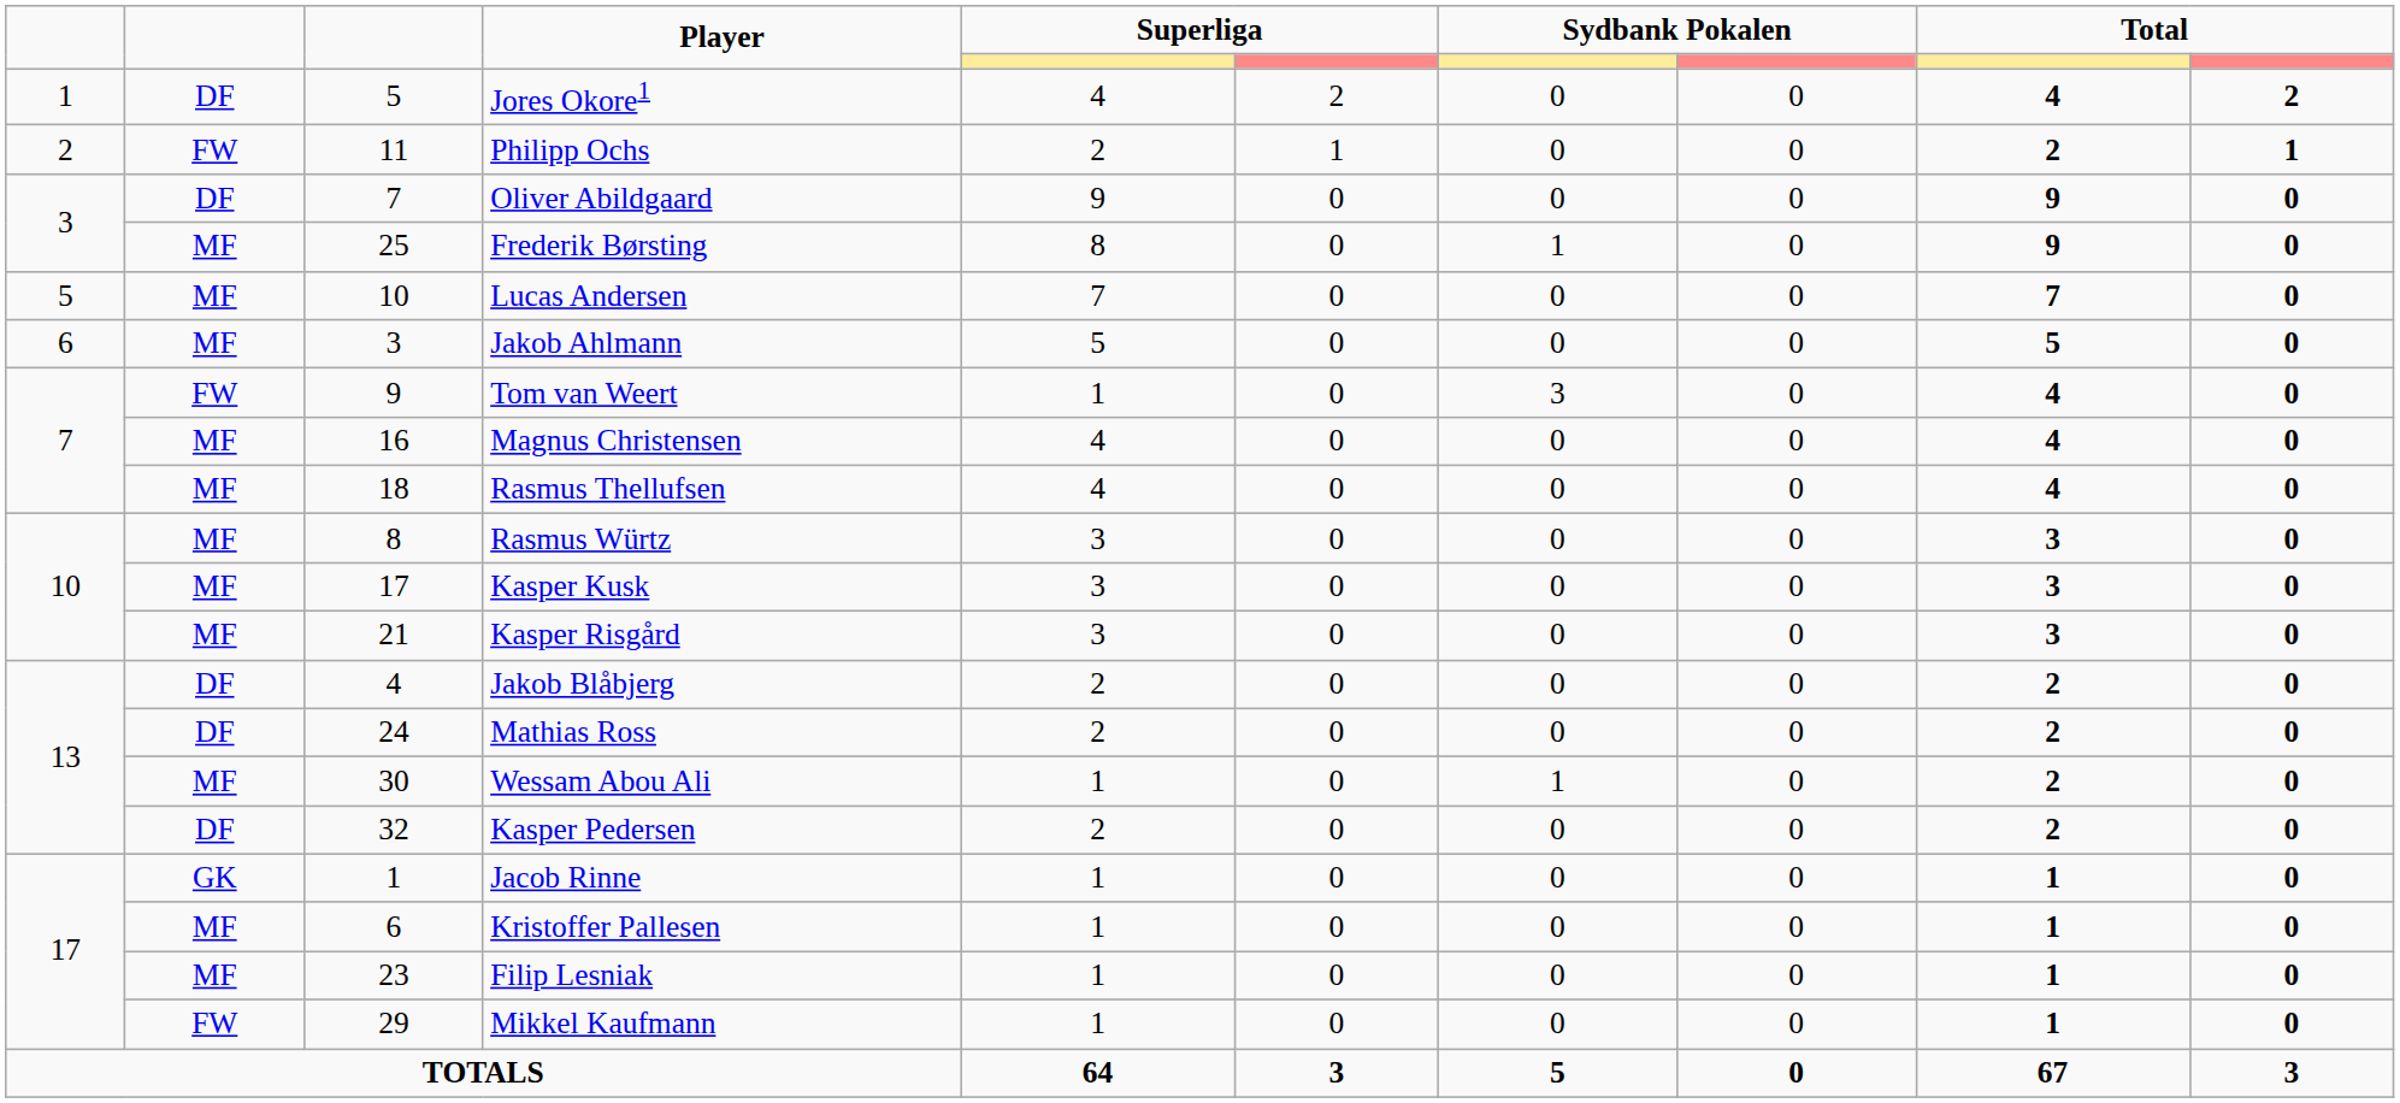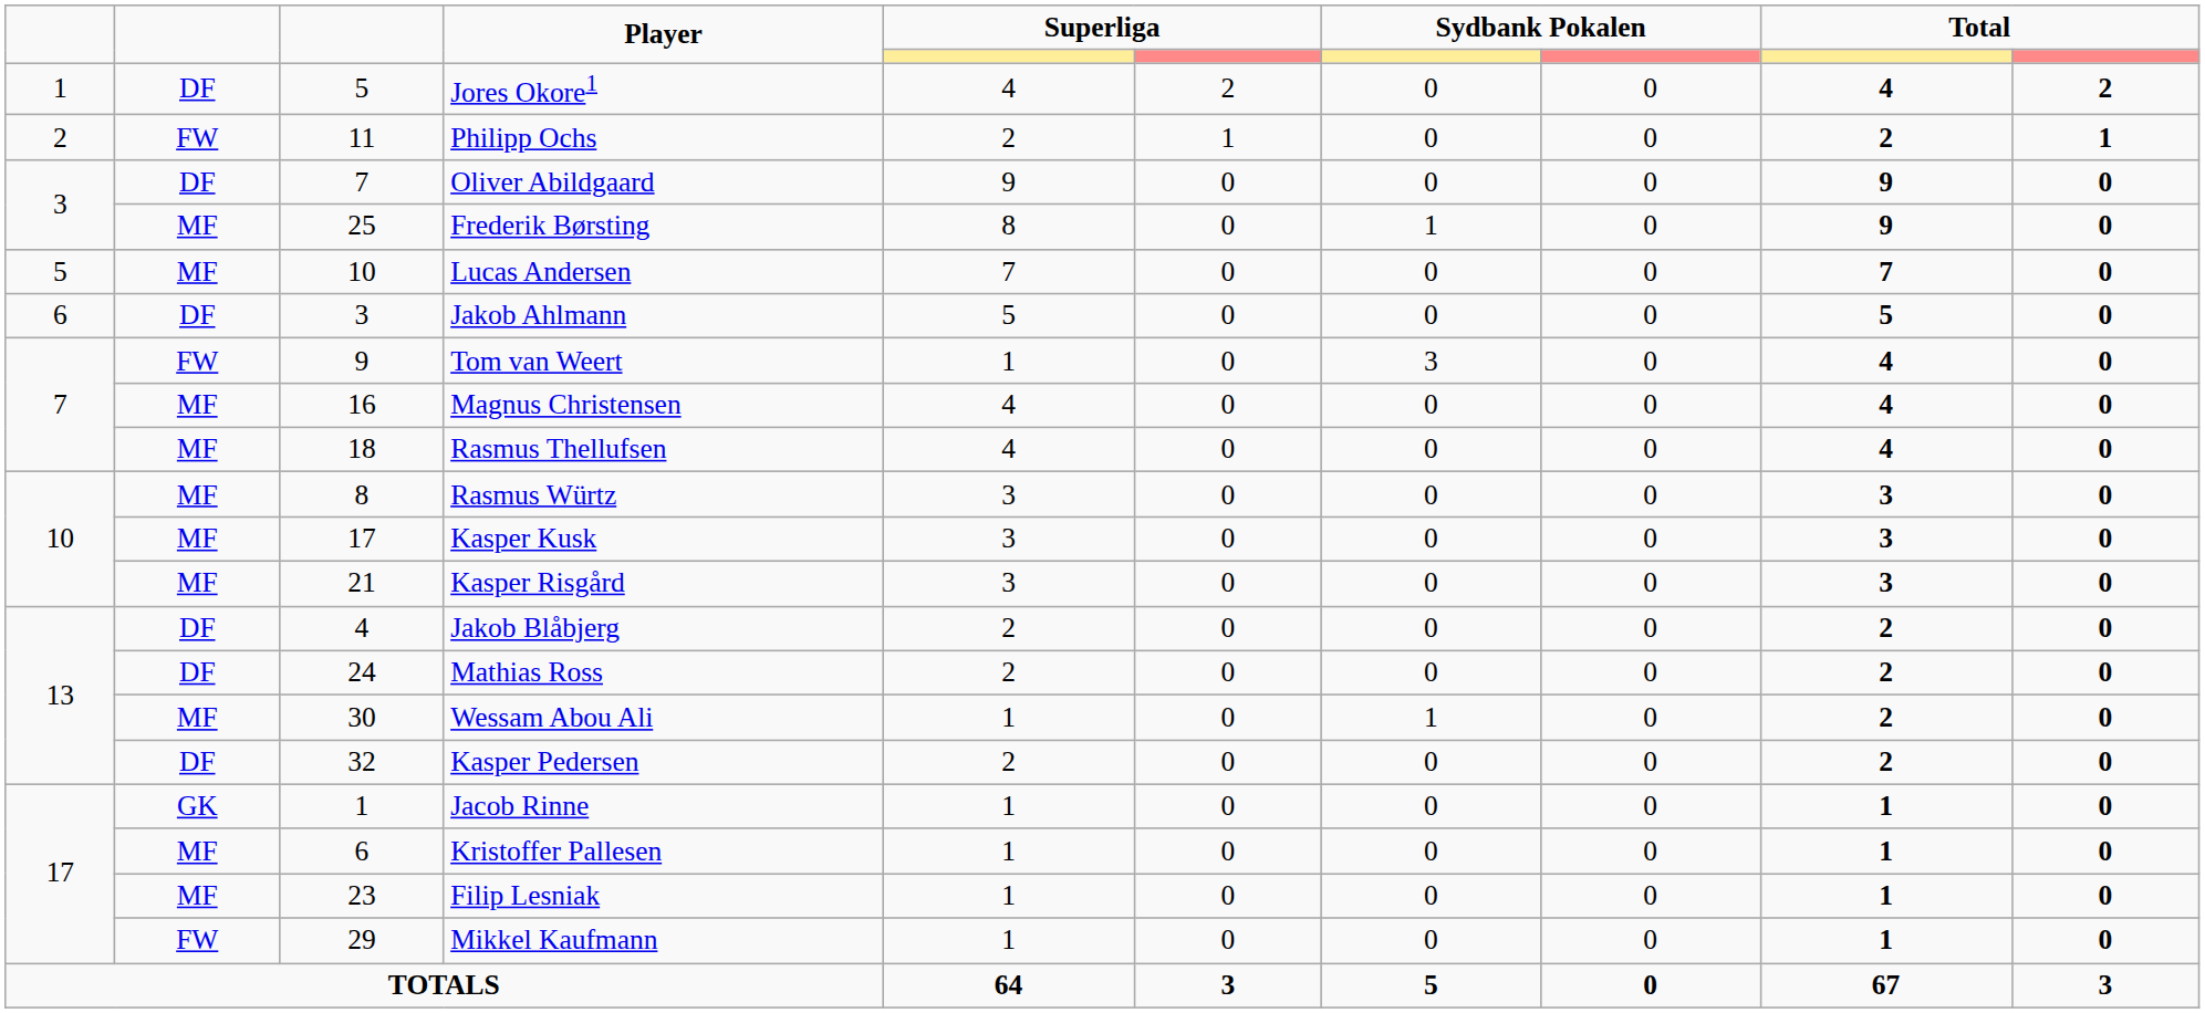 <table class="wikitable" style="text-align:center;">
 <tr>
 <td rowspan="2"  style="width:2%;"><strong></strong></td>
 <td rowspan="2"  style="width:3%;"><strong></strong></td>
 <td rowspan="2"  style="width:3%;"><strong></strong></td>
 <td rowspan="2"  style="width:8%;"><strong>Player</strong></td>
 <td colspan="2"  style="width:8%;"><strong>Superliga</strong></td>
 <td colspan="2"  style="width:8%;"><strong>Sydbank Pokalen</strong></td>
 <td colspan="2"  style="width:8%;"><strong>Total</strong></td>
 </tr>
 <tr>
 <th style="width:10px; background:#fe9;"></th>
 <th style="width:10px; background:#ff8888;"></th>
 <th style="width:10px; background:#fe9;"></th>
 <th style="width:10px; background:#ff8888;"></th>
 <th style="width:10px; background:#fe9;"></th>
 <th style="width:10px; background:#ff8888;"></th>
 </tr>
 <tr>
 <td rowspan=1>1</td>
 <td><a href='#'>DF</a></td>
 <td>5</td>
 <td align=left> <a href='#'>Jores Okore</a><sup><a href='#'>1</a></sup></td>
 <td>4</td>
 <td>2</td>
 <td>0</td>
 <td>0</td>
 <td><strong>4</strong></td>
 <td><strong>2</strong></td>
 </tr>
 <tr>
 <td rowspan=1>2</td>
 <td><a href='#'>FW</a></td>
 <td>11</td>
 <td align=left> <a href='#'>Philipp Ochs</a></td>
 <td>2</td>
 <td>1</td>
 <td>0</td>
 <td>0</td>
 <td><strong>2</strong></td>
 <td><strong>1</strong></td>
 </tr>
 <tr>
 <td rowspan=2>3</td>
 <td><a href='#'>DF</a></td>
 <td>7</td>
 <td align=left> <a href='#'>Oliver Abildgaard</a></td>
 <td>9</td>
 <td>0</td>
 <td>0</td>
 <td>0</td>
 <td><strong>9</strong></td>
 <td><strong>0</strong></td>
 </tr>
 <tr>
 <td><a href='#'>MF</a></td>
 <td>25</td>
 <td align=left> <a href='#'>Frederik Børsting</a></td>
 <td>8</td>
 <td>0</td>
 <td>1</td>
 <td>0</td>
 <td><strong>9</strong></td>
 <td><strong>0</strong></td>
 </tr>
 <tr>
 <td rowspan=1>5</td>
 <td><a href='#'>MF</a></td>
 <td>10</td>
 <td align=left> <a href='#'>Lucas Andersen</a></td>
 <td>7</td>
 <td>0</td>
 <td>0</td>
 <td>0</td>
 <td><strong>7</strong></td>
 <td><strong>0</strong></td>
 </tr>
 <tr>
 <td rowspan=1>6</td>
-<td><a href='#'>MF</a></td>
+<td><a href='#'>DF</a></td>
 <td>3</td>
 <td align=left> <a href='#'>Jakob Ahlmann</a></td>
 <td>5</td>
 <td>0</td>
 <td>0</td>
 <td>0</td>
 <td><strong>5</strong></td>
 <td><strong>0</strong></td>
 </tr>
 <tr>
 <td rowspan=3>7</td>
 <td><a href='#'>FW</a></td>
 <td>9</td>
 <td align=left> <a href='#'>Tom van Weert</a></td>
 <td>1</td>
 <td>0</td>
 <td>3</td>
 <td>0</td>
 <td><strong>4</strong></td>
 <td><strong>0</strong></td>
 </tr>
 <tr>
 <td><a href='#'>MF</a></td>
 <td>16</td>
 <td align=left> <a href='#'>Magnus Christensen</a></td>
 <td>4</td>
 <td>0</td>
 <td>0</td>
 <td>0</td>
 <td><strong>4</strong></td>
 <td><strong>0</strong></td>
 </tr>
 <tr>
 <td><a href='#'>MF</a></td>
 <td>18</td>
 <td align=left> <a href='#'>Rasmus Thellufsen</a></td>
 <td>4</td>
 <td>0</td>
 <td>0</td>
 <td>0</td>
 <td><strong>4</strong></td>
 <td><strong>0</strong></td>
 </tr>
 <tr>
 <td rowspan=3>10</td>
 <td><a href='#'>MF</a></td>
 <td>8</td>
 <td align=left> <a href='#'>Rasmus Würtz</a></td>
 <td>3</td>
 <td>0</td>
 <td>0</td>
 <td>0</td>
 <td><strong>3</strong></td>
 <td><strong>0</strong></td>
 </tr>
 <tr>
 <td><a href='#'>MF</a></td>
 <td>17</td>
 <td align=left> <a href='#'>Kasper Kusk</a></td>
 <td>3</td>
 <td>0</td>
 <td>0</td>
 <td>0</td>
 <td><strong>3</strong></td>
 <td><strong>0</strong></td>
 </tr>
 <tr>
 <td><a href='#'>MF</a></td>
 <td>21</td>
 <td align=left> <a href='#'>Kasper Risgård</a></td>
 <td>3</td>
 <td>0</td>
 <td>0</td>
 <td>0</td>
 <td><strong>3</strong></td>
 <td><strong>0</strong></td>
 </tr>
 <tr>
 <td rowspan=4>13</td>
 <td><a href='#'>DF</a></td>
 <td>4</td>
 <td align=left> <a href='#'>Jakob Blåbjerg</a></td>
 <td>2</td>
 <td>0</td>
 <td>0</td>
 <td>0</td>
 <td><strong>2</strong></td>
 <td><strong>0</strong></td>
 </tr>
 <tr>
 <td><a href='#'>DF</a></td>
 <td>24</td>
 <td align=left> <a href='#'>Mathias Ross</a></td>
 <td>2</td>
 <td>0</td>
 <td>0</td>
 <td>0</td>
 <td><strong>2</strong></td>
 <td><strong>0</strong></td>
 </tr>
 <tr>
 <td><a href='#'>MF</a></td>
 <td>30</td>
 <td align=left> <a href='#'>Wessam Abou Ali</a></td>
 <td>1</td>
 <td>0</td>
 <td>1</td>
 <td>0</td>
 <td><strong>2</strong></td>
 <td><strong>0</strong></td>
 </tr>
 <tr>
 <td><a href='#'>DF</a></td>
 <td>32</td>
 <td align=left> <a href='#'>Kasper Pedersen</a></td>
 <td>2</td>
 <td>0</td>
 <td>0</td>
 <td>0</td>
 <td><strong>2</strong></td>
 <td><strong>0</strong></td>
 </tr>
 <tr>
 <td rowspan=4>17</td>
 <td><a href='#'>GK</a></td>
 <td>1</td>
 <td align=left> <a href='#'>Jacob Rinne</a></td>
 <td>1</td>
 <td>0</td>
 <td>0</td>
 <td>0</td>
 <td><strong>1</strong></td>
 <td><strong>0</strong></td>
 </tr>
 <tr>
 <td><a href='#'>MF</a></td>
 <td>6</td>
 <td align=left> <a href='#'>Kristoffer Pallesen</a></td>
 <td>1</td>
 <td>0</td>
 <td>0</td>
 <td>0</td>
 <td><strong>1</strong></td>
 <td><strong>0</strong></td>
 </tr>
 <tr>
 <td><a href='#'>MF</a></td>
 <td>23</td>
 <td align=left> <a href='#'>Filip Lesniak</a></td>
 <td>1</td>
 <td>0</td>
 <td>0</td>
 <td>0</td>
 <td><strong>1</strong></td>
 <td><strong>0</strong></td>
 </tr>
 <tr>
 <td><a href='#'>FW</a></td>
 <td>29</td>
 <td align=left> <a href='#'>Mikkel Kaufmann</a></td>
 <td>1</td>
 <td>0</td>
 <td>0</td>
 <td>0</td>
 <td><strong>1</strong></td>
 <td><strong>0</strong></td>
 </tr>
 <tr>
 <td colspan="4"><strong>TOTALS</strong></td>
 <td><strong>64</strong></td>
 <td><strong>3</strong></td>
 <td><strong>5</strong></td>
 <td><strong>0</strong></td>
 <td><strong>67</strong></td>
 <td><strong>3</strong></td>
 </tr>
 </table>
